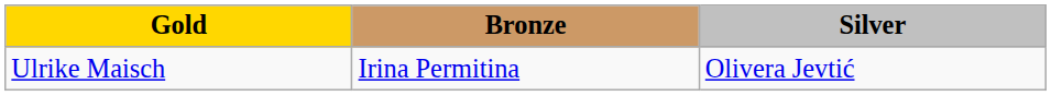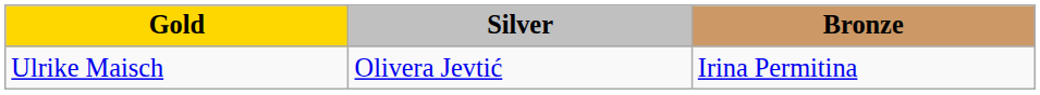 <table class="wikitable" style="text-align:left">
 <tr align="center">
 <td width=200 bgcolor=gold><strong>Gold</strong></td>
+<td width=200 bgcolor=silver><strong>Silver</strong></td>
 <td width=200 bgcolor=CC9966><strong>Bronze</strong></td>
-<td width=200 bgcolor=silver><strong>Silver</strong></td>
 </tr>
 <tr>
 <td><a href='#'>Ulrike Maisch</a><br><em></em></td>
+<td><a href='#'>Olivera Jevtić</a><br><em></em></td>
 <td><a href='#'>Irina Permitina</a><br><em></em></td>
-<td><a href='#'>Olivera Jevtić</a><br><em></em></td>
 </tr>
 </table>
